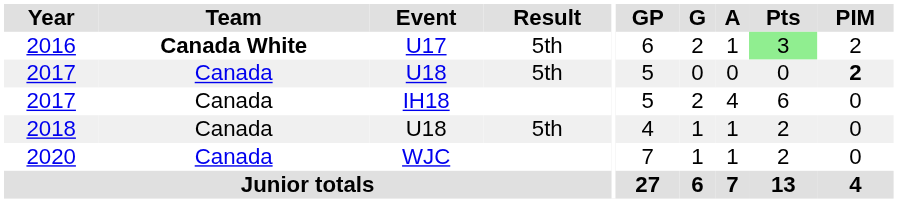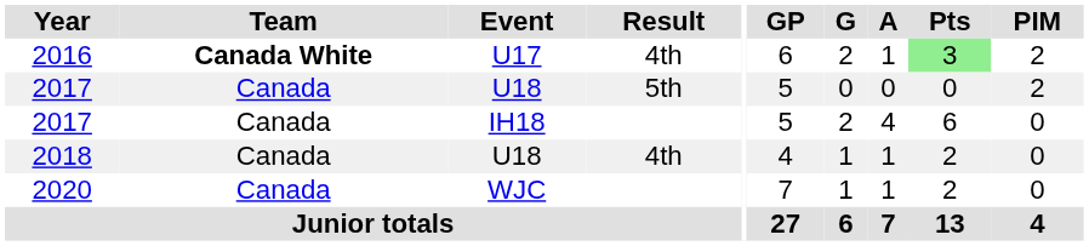 <table border="0" cellpadding="1" cellspacing="0" ID="Table3" style="text-align:center; width:40em">
 <tr ALIGN="center" bgcolor="#e0e0e0">
 <th>Year</th>
 <th>Team</th>
 <th>Event</th>
 <th>Result</th>
 <th rowspan="99" bgcolor="#ffffff"></th>
 <th>GP</th>
 <th>G</th>
 <th>A</th>
 <th>Pts</th>
 <th>PIM</th>
 </tr>
 <tr>
 <td><a href='#'>2016</a></td>
 <td><strong>Canada White</strong></td>
 <td><a href='#'>U17</a></td>
-<td>5th</td>
+<td>4th</td>
 <td>6</td>
 <td>2</td>
 <td>1</td>
 <td style="background: lightgreen;">3</td>
 <td>2</td>
 </tr>
 <tr bgcolor="#f0f0f0">
 <td><a href='#'>2017</a></td>
 <td><a href='#'>Canada</a></td>
 <td><a href='#'>U18</a></td>
 <td>5th</td>
 <td>5</td>
 <td>0</td>
 <td>0</td>
 <td>0</td>
-<td><strong>2</strong></td>
+<td>2</td>
 </tr>
 <tr>
 <td><a href='#'>2017</a></td>
 <td>Canada</td>
 <td><a href='#'>IH18</a></td>
 <td></td>
 <td>5</td>
 <td>2</td>
 <td>4</td>
 <td>6</td>
 <td>0</td>
 </tr>
 <tr bgcolor="#f0f0f0">
 <td><a href='#'>2018</a></td>
 <td>Canada</td>
 <td>U18</td>
-<td>5th</td>
+<td>4th</td>
 <td>4</td>
 <td>1</td>
 <td>1</td>
 <td>2</td>
 <td>0</td>
 </tr>
 <tr>
 <td><a href='#'>2020</a></td>
 <td><a href='#'>Canada</a></td>
 <td><a href='#'>WJC</a></td>
 <td></td>
 <td>7</td>
 <td>1</td>
 <td>1</td>
 <td>2</td>
 <td>0</td>
 </tr>
 <tr bgcolor="#e0e0e0">
 <th colspan="4">Junior totals</th>
 <th>27</th>
 <th>6</th>
 <th>7</th>
 <th>13</th>
 <th>4</th>
 </tr>
 </table>
